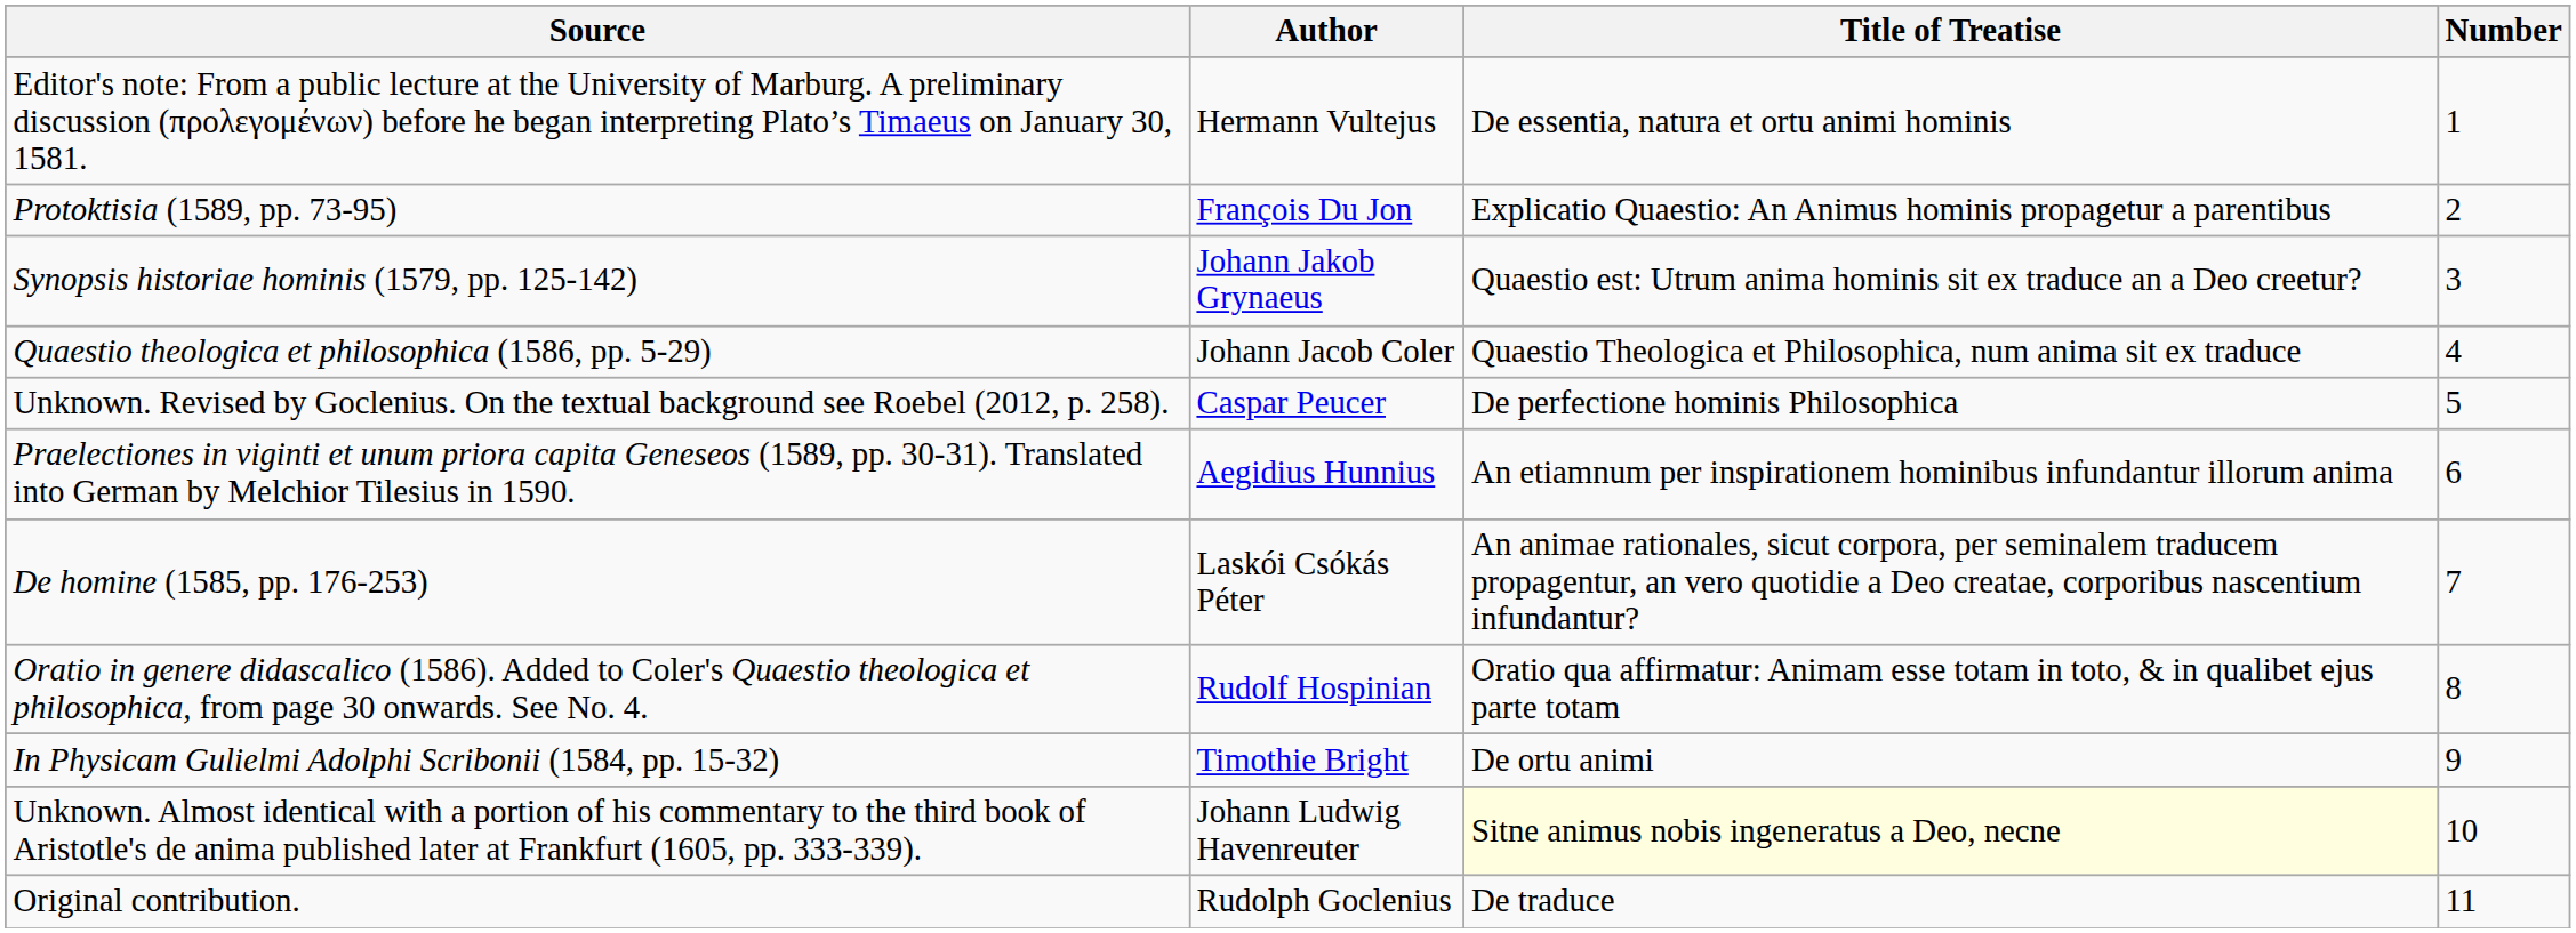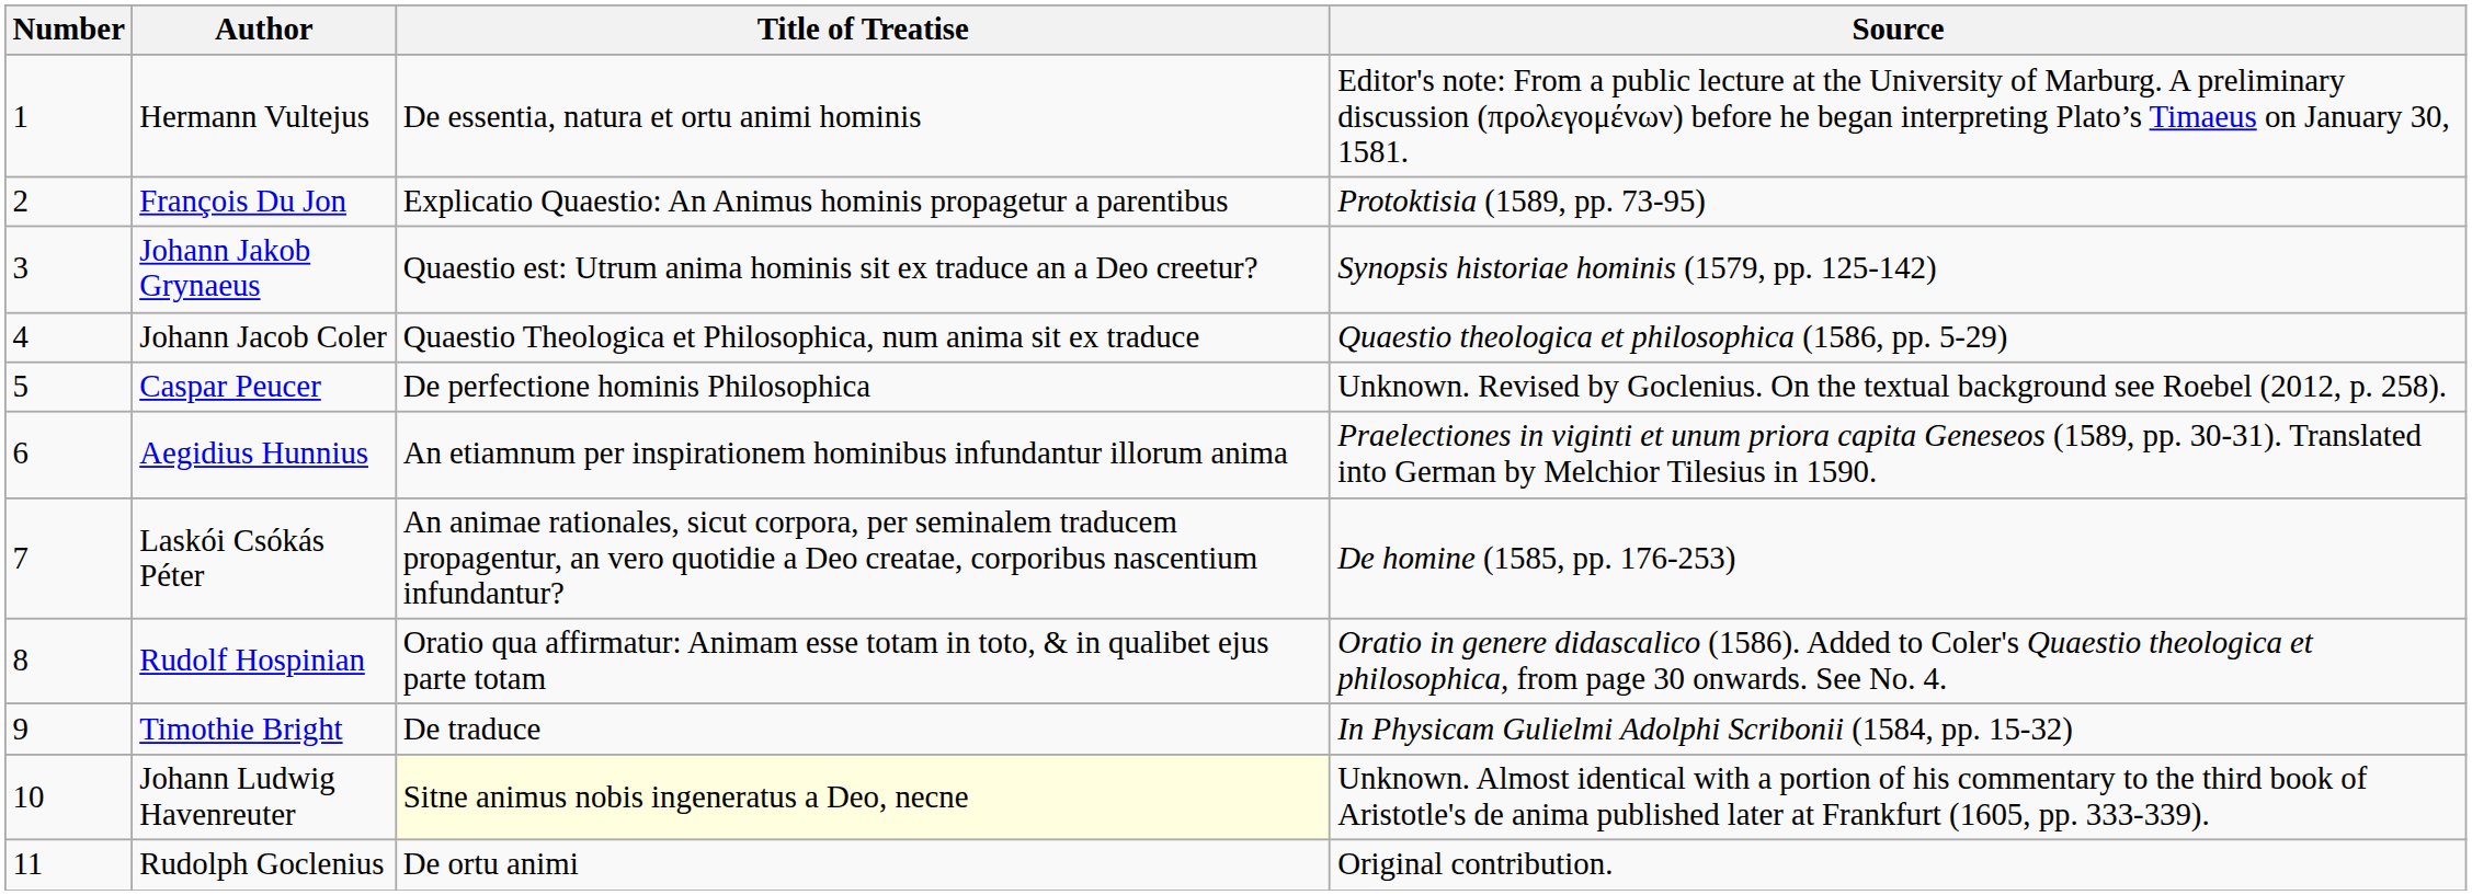 <table class="wikitable">
 <tr>
-<th>Source</th>
+<th>Number</th>
 <th>Author</th>
 <th>Title of Treatise</th>
-<th>Number</th>
+<th>Source</th>
 </tr>
 <tr>
-<td>Editor's note: From a public lecture at the University of Marburg. A preliminary discussion (προλεγομένων) before he began interpreting Plato’s <a href='#'>Timaeus</a> on January 30, 1581.</td>
+<td>1</td>
 <td>Hermann Vultejus</td>
 <td>De essentia, natura et ortu animi hominis</td>
-<td>1</td>
+<td>Editor's note: From a public lecture at the University of Marburg. A preliminary discussion (προλεγομένων) before he began interpreting Plato’s <a href='#'>Timaeus</a> on January 30, 1581.</td>
 </tr>
 <tr>
-<td><em>Protoktisia</em> (1589, pp. 73-95)</td>
+<td>2</td>
 <td><a href='#'>François Du Jon</a></td>
 <td>Explicatio Quaestio: An Animus hominis propagetur a parentibus</td>
-<td>2</td>
+<td><em>Protoktisia</em> (1589, pp. 73-95)</td>
 </tr>
 <tr>
-<td><em>Synopsis historiae hominis</em> (1579, pp. 125-142)</td>
+<td>3</td>
 <td><a href='#'>Johann Jakob Grynaeus</a></td>
 <td>Quaestio est: Utrum anima hominis sit ex traduce an a Deo creetur?</td>
-<td>3</td>
+<td><em>Synopsis historiae hominis</em> (1579, pp. 125-142)</td>
 </tr>
 <tr>
-<td><em>Quaestio theologica et philosophica</em> (1586, pp. 5-29)</td>
+<td>4</td>
 <td>Johann Jacob Coler</td>
 <td>Quaestio Theologica et Philosophica, num anima sit ex traduce</td>
-<td>4</td>
+<td><em>Quaestio theologica et philosophica</em> (1586, pp. 5-29)</td>
 </tr>
 <tr>
-<td>Unknown. Revised by Goclenius. On the textual background see Roebel (2012, p. 258).</td>
+<td>5</td>
 <td><a href='#'>Caspar Peucer</a></td>
 <td>De perfectione hominis Philosophica</td>
-<td>5</td>
+<td>Unknown. Revised by Goclenius. On the textual background see Roebel (2012, p. 258).</td>
 </tr>
 <tr>
-<td><em>Praelectiones in viginti et unum priora capita Geneseos</em> (1589, pp. 30-31). Translated into German by Melchior Tilesius in 1590.</td>
+<td>6</td>
 <td><a href='#'>Aegidius Hunnius</a></td>
 <td>An etiamnum per inspirationem hominibus infundantur illorum anima</td>
-<td>6</td>
+<td><em>Praelectiones in viginti et unum priora capita Geneseos</em> (1589, pp. 30-31). Translated into German by Melchior Tilesius in 1590.</td>
 </tr>
 <tr>
-<td><em>De homine</em> (1585, pp. 176-253)</td>
+<td>7</td>
 <td>Laskói Csókás Péter</td>
 <td>An animae rationales, sicut corpora, per seminalem traducem propagentur, an vero quotidie a Deo creatae, corporibus nascentium infundantur?</td>
-<td>7</td>
+<td><em>De homine</em> (1585, pp. 176-253)</td>
 </tr>
 <tr>
-<td><em>Oratio in genere didascalico</em> (1586). Added to Coler's <em>Quaestio theologica et philosophica,</em> from page 30 onwards. See No. 4.</td>
+<td>8</td>
 <td><a href='#'>Rudolf Hospinian</a></td>
 <td>Oratio qua affirmatur: Animam esse totam in toto, & in qualibet ejus parte totam</td>
-<td>8</td>
+<td><em>Oratio in genere didascalico</em> (1586). Added to Coler's <em>Quaestio theologica et philosophica,</em> from page 30 onwards. See No. 4.</td>
 </tr>
 <tr>
+<td>9</td>
+<td><a href='#'>Timothie Bright</a></td>
+<td>De traduce</td>
 <td><em>In Physicam Gulielmi Adolphi Scribonii</em> (1584, pp. 15-32)</td>
-<td><a href='#'>Timothie Bright</a></td>
-<td>De ortu animi</td>
-<td>9</td>
 </tr>
 <tr>
-<td>Unknown. Almost identical with a portion of his commentary to the third book of Aristotle's de anima published later at Frankfurt (1605, pp. 333-339).</td>
+<td>10</td>
 <td>Johann Ludwig Havenreuter</td>
 <td style="background: lightyellow;">Sitne animus nobis ingeneratus a Deo, necne</td>
-<td>10</td>
+<td>Unknown. Almost identical with a portion of his commentary to the third book of Aristotle's de anima published later at Frankfurt (1605, pp. 333-339).</td>
 </tr>
 <tr>
+<td>11</td>
+<td>Rudolph Goclenius</td>
+<td>De ortu animi</td>
 <td>Original contribution.</td>
-<td>Rudolph Goclenius</td>
-<td>De traduce</td>
-<td>11</td>
 </tr>
 </table>
